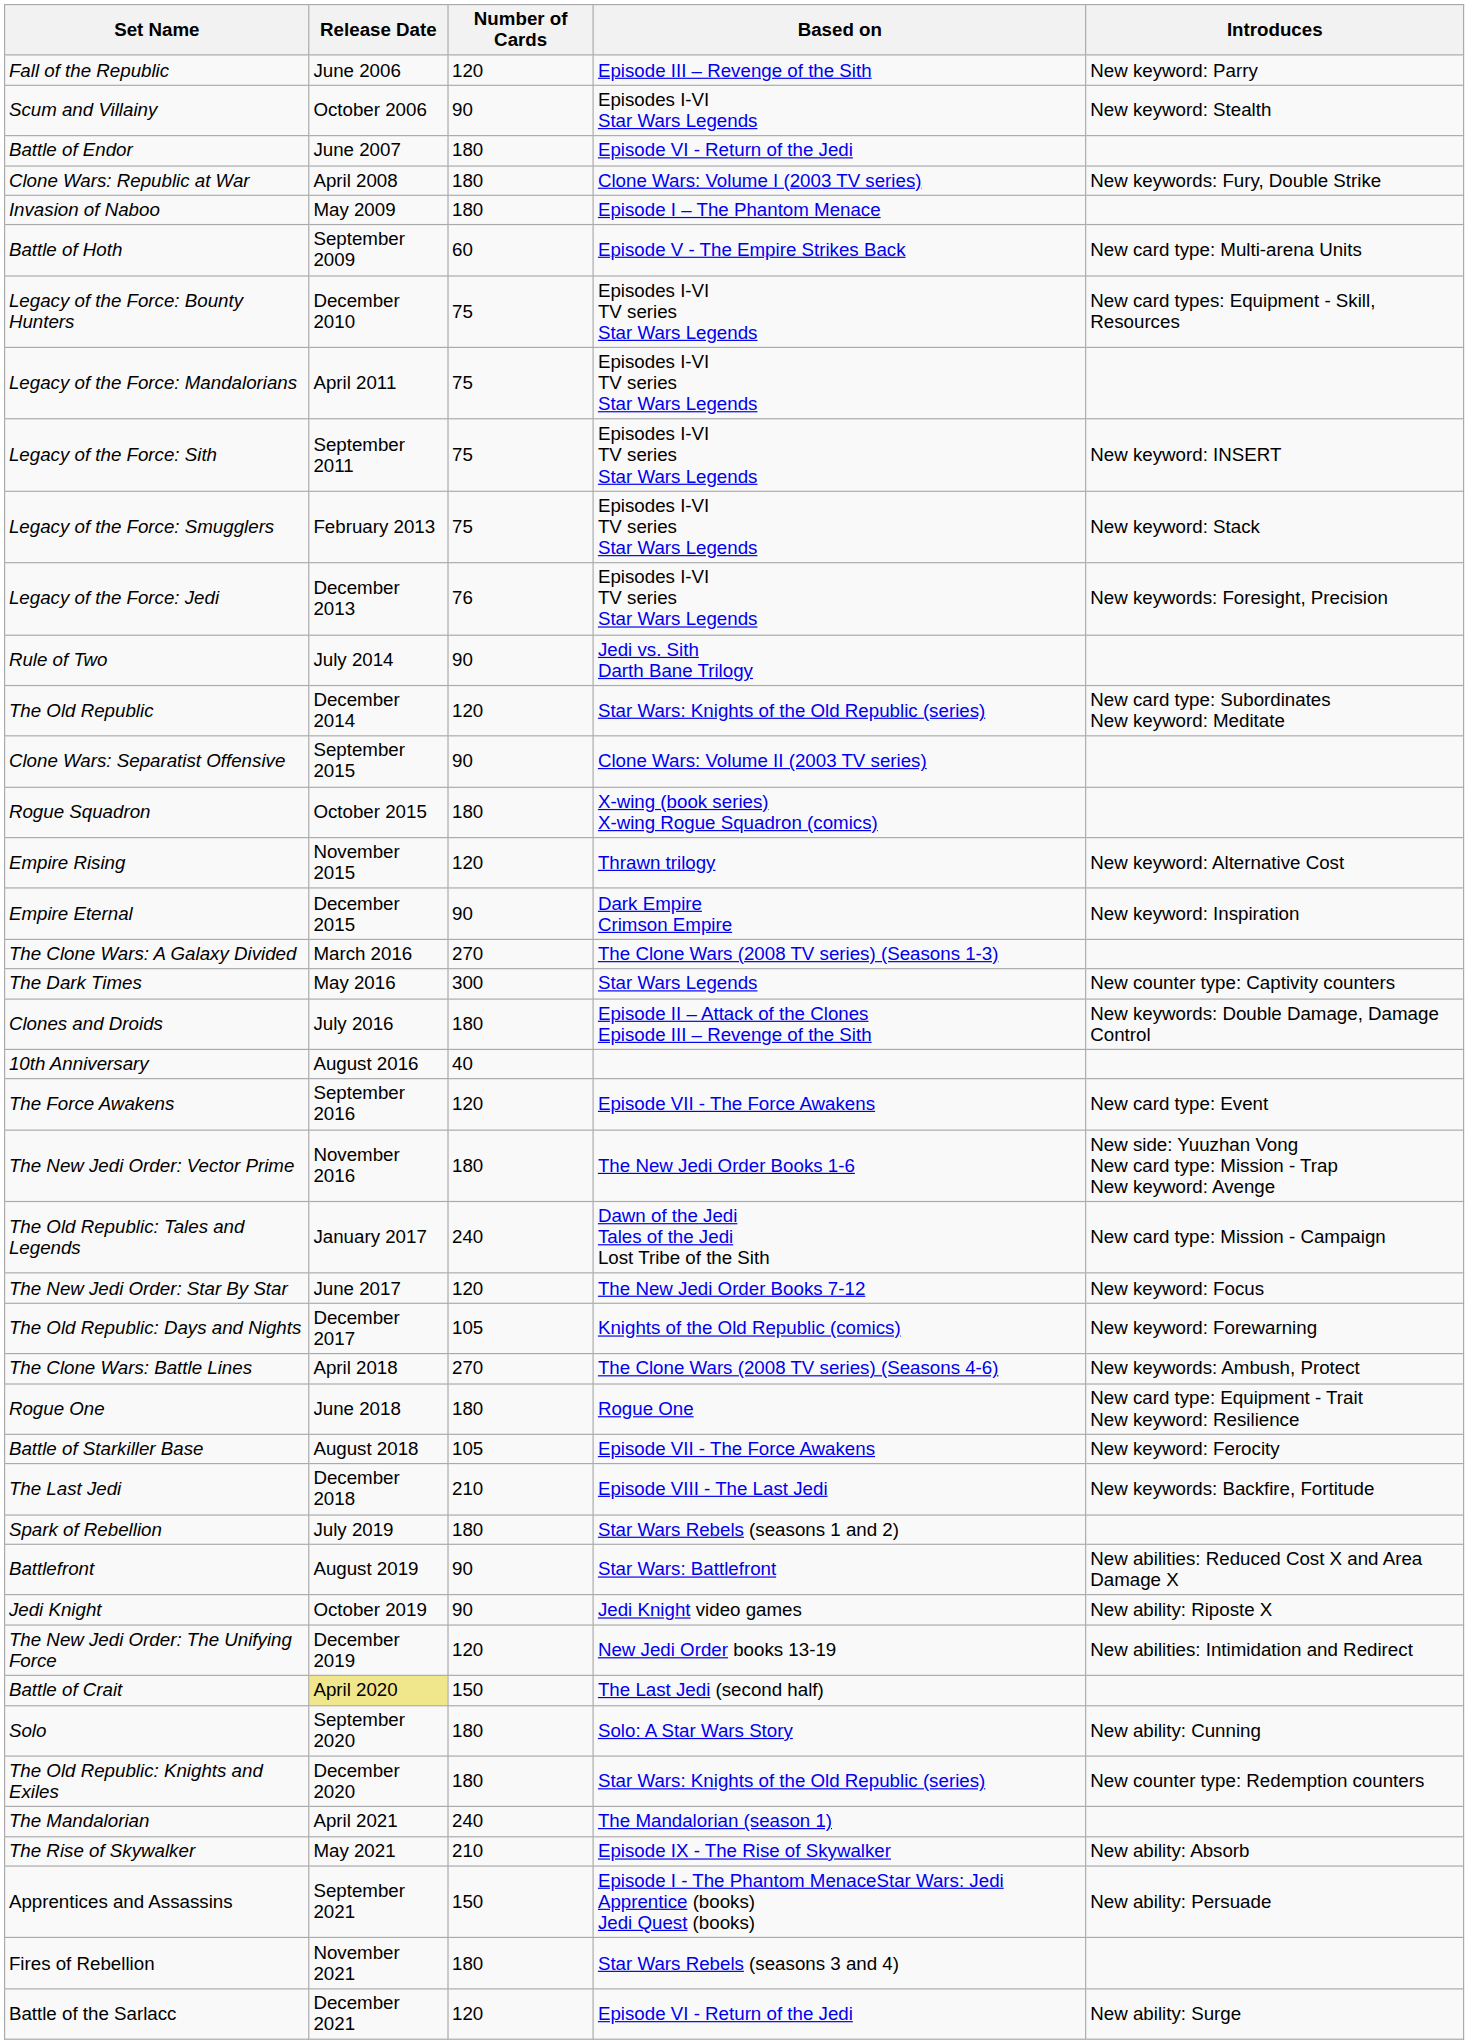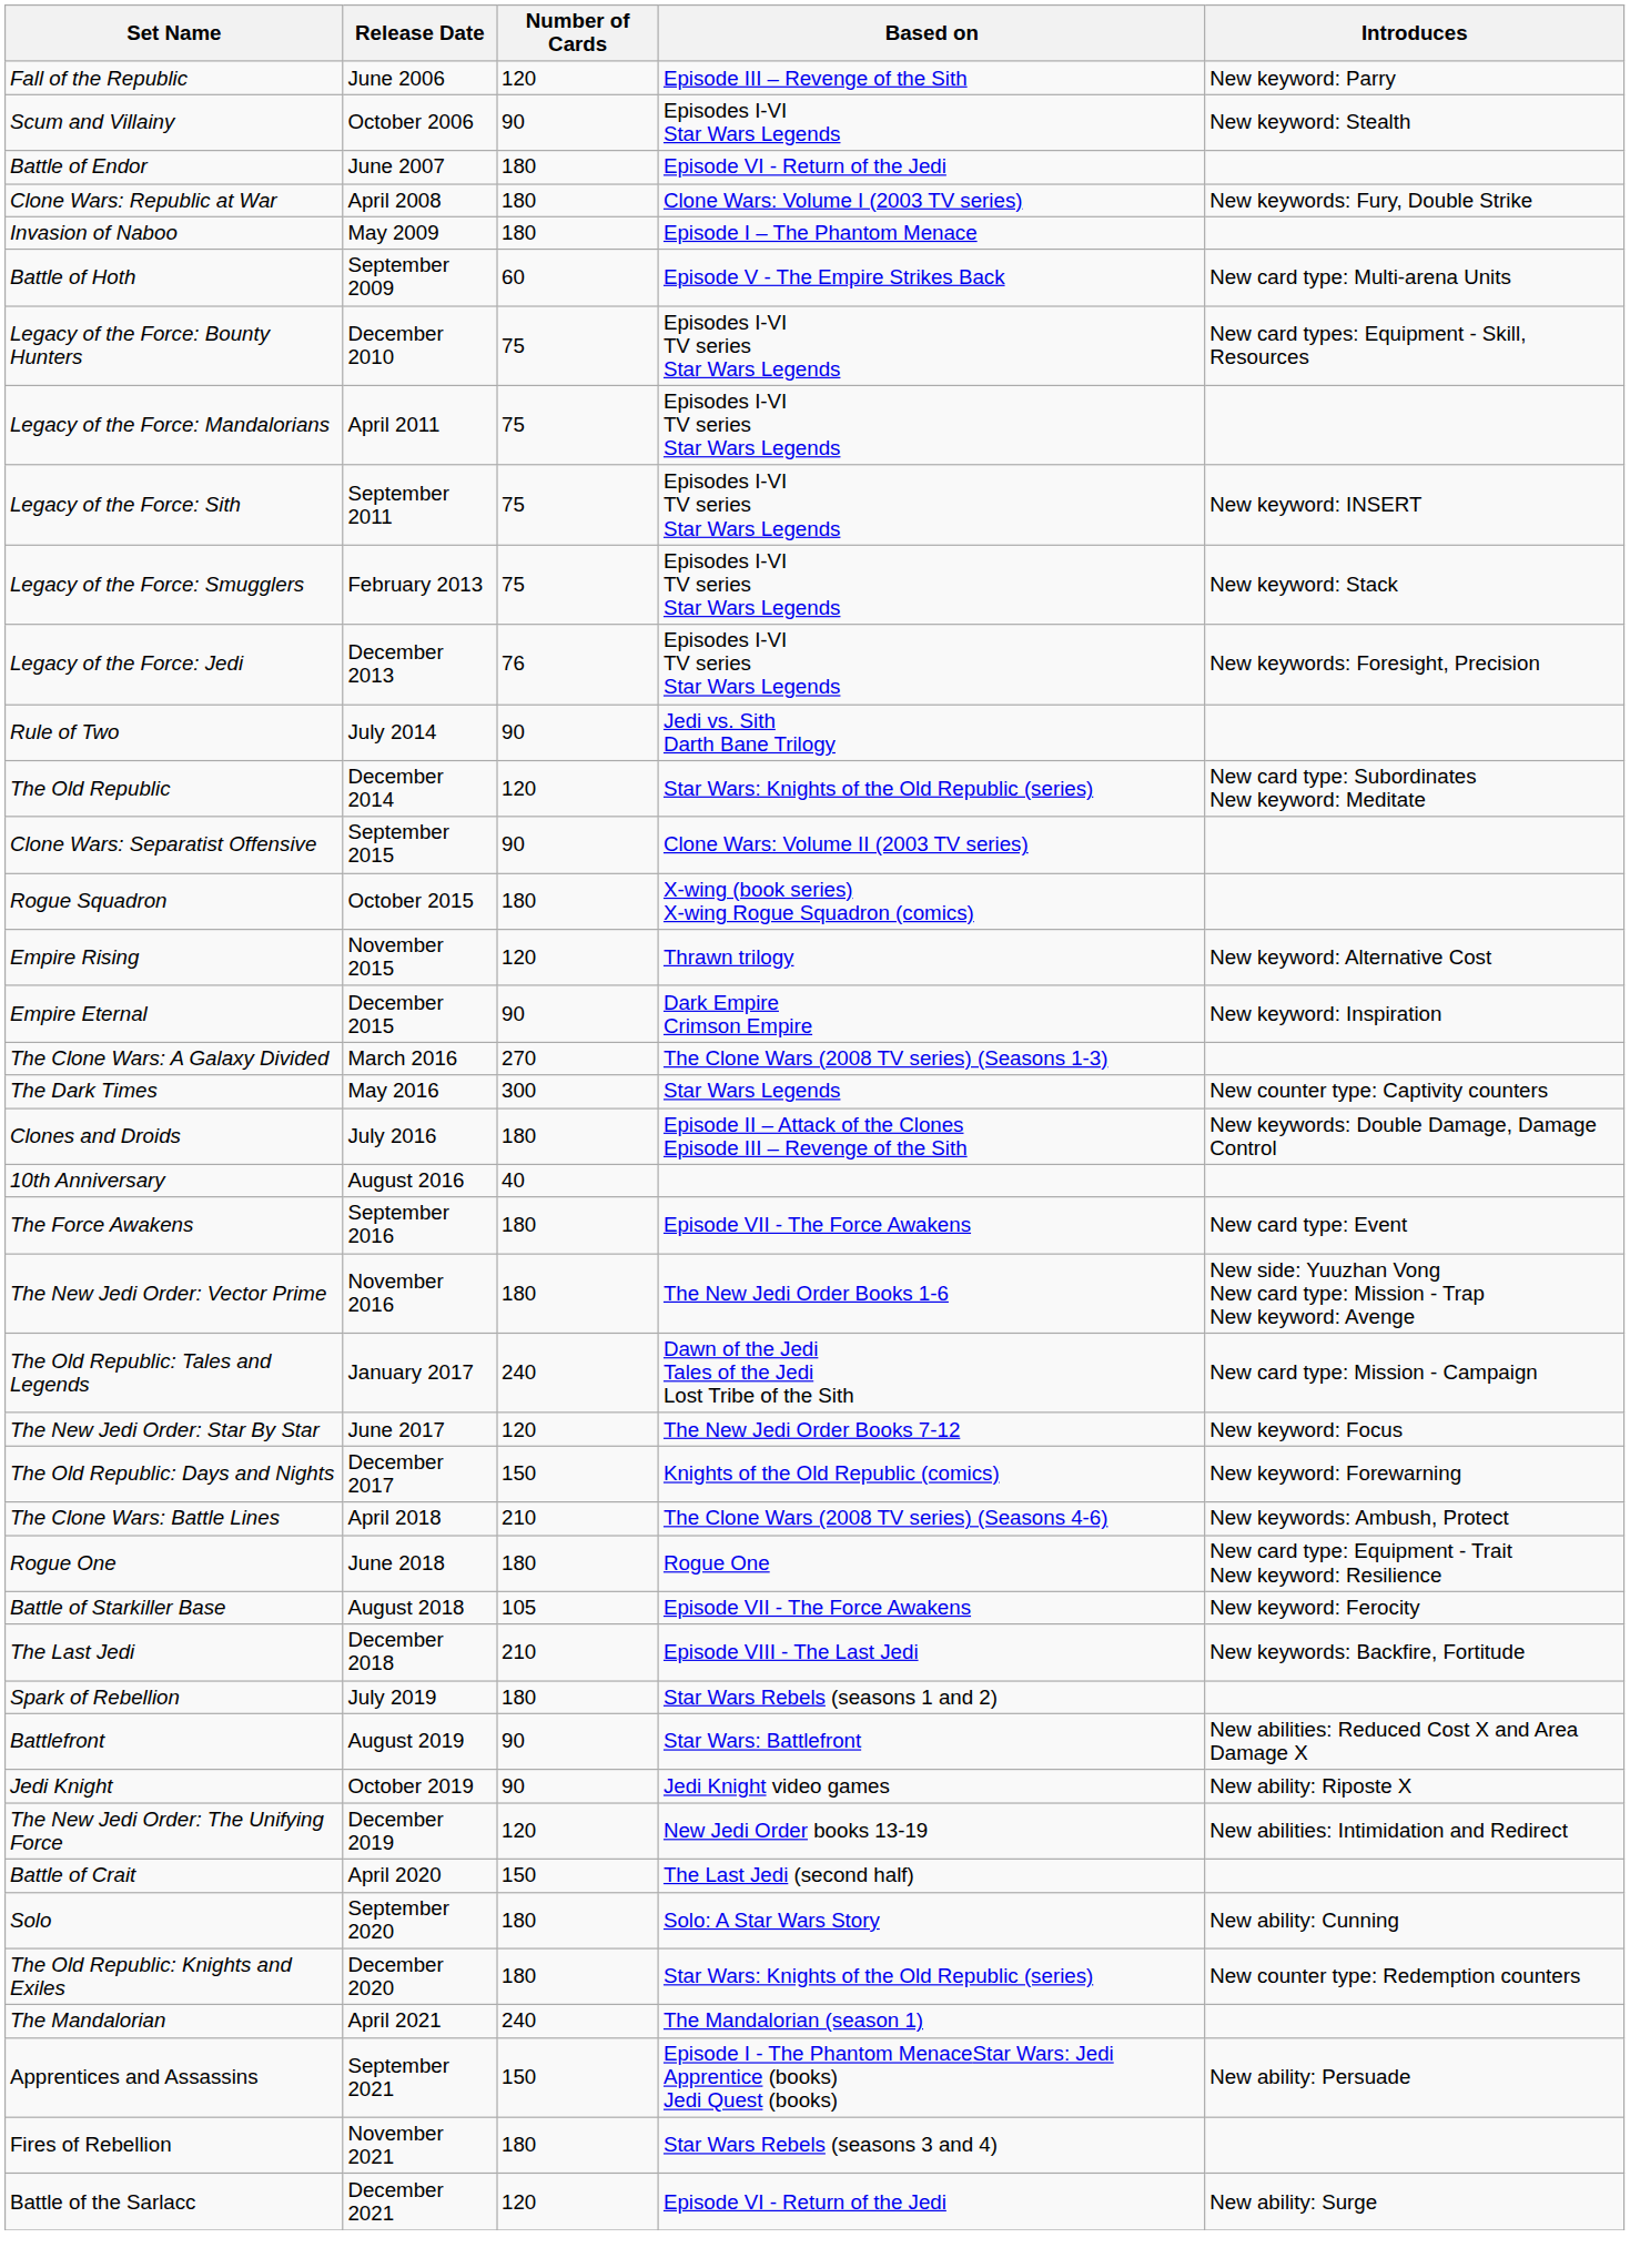 <table class="wikitable">
 <tr>
 <th>Set Name</th>
 <th>Release Date</th>
 <th>Number of Cards</th>
 <th>Based on</th>
 <th>Introduces</th>
 </tr>
 <tr>
 <td><em>Fall of the Republic</em></td>
 <td>June 2006</td>
 <td>120</td>
 <td><a href='#'>Episode III – Revenge of the Sith</a></td>
 <td>New keyword: Parry</td>
 </tr>
 <tr>
 <td><em>Scum and Villainy</em></td>
 <td>October 2006</td>
 <td>90</td>
 <td>Episodes I-VI<br><a href='#'>Star Wars Legends</a></td>
 <td>New keyword: Stealth</td>
 </tr>
 <tr>
 <td><em>Battle of Endor</em></td>
 <td>June 2007</td>
 <td>180</td>
 <td><a href='#'>Episode VI - Return of the Jedi</a></td>
 <td></td>
 </tr>
 <tr>
 <td><em>Clone Wars: Republic at War</em></td>
 <td>April 2008</td>
 <td>180</td>
 <td><a href='#'>Clone Wars: Volume I (2003 TV series)</a></td>
 <td>New keywords: Fury, Double Strike</td>
 </tr>
 <tr>
 <td><em>Invasion of Naboo</em></td>
 <td>May 2009</td>
 <td>180</td>
 <td><a href='#'>Episode I – The Phantom Menace</a></td>
 <td></td>
 </tr>
 <tr>
 <td><em>Battle of Hoth</em></td>
 <td>September 2009</td>
 <td>60</td>
 <td><a href='#'>Episode V - The Empire Strikes Back</a></td>
 <td>New card type: Multi-arena Units</td>
 </tr>
 <tr>
 <td><em>Legacy of the Force: Bounty Hunters</em></td>
 <td>December 2010</td>
 <td>75</td>
 <td>Episodes I-VI<br>TV series<br><a href='#'>Star Wars Legends</a></td>
 <td>New card types: Equipment - Skill, Resources</td>
 </tr>
 <tr>
 <td><em>Legacy of the Force: Mandalorians</em></td>
 <td>April 2011</td>
 <td>75</td>
 <td>Episodes I-VI<br>TV series<br><a href='#'>Star Wars Legends</a></td>
 <td></td>
 </tr>
 <tr>
 <td><em>Legacy of the Force: Sith</em></td>
 <td>September 2011</td>
 <td>75</td>
 <td>Episodes I-VI<br>TV series<br><a href='#'>Star Wars Legends</a></td>
 <td>New keyword: INSERT</td>
 </tr>
 <tr>
 <td><em>Legacy of the Force: Smugglers</em></td>
 <td>February 2013</td>
 <td>75</td>
 <td>Episodes I-VI<br>TV series<br><a href='#'>Star Wars Legends</a></td>
 <td>New keyword: Stack</td>
 </tr>
 <tr>
 <td><em>Legacy of the Force: Jedi</em></td>
 <td>December 2013</td>
 <td>76</td>
 <td>Episodes I-VI<br>TV series<br><a href='#'>Star Wars Legends</a></td>
 <td>New keywords: Foresight, Precision</td>
 </tr>
 <tr>
 <td><em>Rule of Two</em></td>
 <td>July 2014</td>
 <td>90</td>
 <td><a href='#'>Jedi vs. Sith</a><br><a href='#'>Darth Bane Trilogy</a></td>
 <td></td>
 </tr>
 <tr>
 <td><em>The Old Republic</em></td>
 <td>December 2014</td>
 <td>120</td>
 <td><a href='#'>Star Wars: Knights of the Old Republic (series)</a></td>
 <td>New card type: Subordinates<br>New keyword: Meditate</td>
 </tr>
 <tr>
 <td><em>Clone Wars: Separatist Offensive</em></td>
 <td>September 2015</td>
 <td>90</td>
 <td><a href='#'>Clone Wars: Volume II (2003 TV series)</a></td>
 <td></td>
 </tr>
 <tr>
 <td><em>Rogue Squadron</em></td>
 <td>October 2015</td>
 <td>180</td>
 <td><a href='#'>X-wing (book series)</a><br><a href='#'>X-wing Rogue Squadron (comics)</a></td>
 <td></td>
 </tr>
 <tr>
 <td><em>Empire Rising</em></td>
 <td>November 2015</td>
 <td>120</td>
 <td><a href='#'>Thrawn trilogy</a></td>
 <td>New keyword: Alternative Cost</td>
 </tr>
 <tr>
 <td><em>Empire Eternal</em></td>
 <td>December 2015</td>
 <td>90</td>
 <td><a href='#'>Dark Empire</a><br><a href='#'>Crimson Empire</a></td>
 <td>New keyword: Inspiration</td>
 </tr>
 <tr>
 <td><em>The Clone Wars: A Galaxy Divided</em></td>
 <td>March 2016</td>
 <td>270</td>
 <td><a href='#'>The Clone Wars (2008 TV series) (Seasons 1-3)</a></td>
 <td></td>
 </tr>
 <tr>
 <td><em>The Dark Times</em></td>
 <td>May 2016</td>
 <td>300</td>
 <td><a href='#'>Star Wars Legends</a></td>
 <td>New counter type: Captivity counters</td>
 </tr>
 <tr>
 <td><em>Clones and Droids</em></td>
 <td>July 2016</td>
 <td>180</td>
 <td><a href='#'>Episode II – Attack of the Clones</a><br><a href='#'>Episode III – Revenge of the Sith</a></td>
 <td>New keywords: Double Damage, Damage Control</td>
 </tr>
 <tr>
 <td><em>10th Anniversary</em></td>
 <td>August 2016</td>
 <td>40</td>
 <td></td>
 <td></td>
 </tr>
 <tr>
 <td><em>The Force Awakens</em></td>
 <td>September 2016</td>
-<td>120</td>
+<td>180</td>
 <td><a href='#'>Episode VII - The Force Awakens</a></td>
 <td>New card type: Event</td>
 </tr>
 <tr>
 <td><em>The New Jedi Order: Vector Prime</em></td>
 <td>November 2016</td>
 <td>180</td>
 <td><a href='#'>The New Jedi Order Books 1-6</a></td>
 <td>New side: Yuuzhan Vong<br>New card type: Mission - Trap<br>New keyword: Avenge</td>
 </tr>
 <tr>
 <td><em>The Old Republic: Tales and Legends</em></td>
 <td>January 2017</td>
 <td>240</td>
 <td><a href='#'>Dawn of the Jedi</a><br><a href='#'>Tales of the Jedi</a><br>Lost Tribe of the Sith</td>
 <td>New card type: Mission - Campaign</td>
 </tr>
 <tr>
 <td><em>The New Jedi Order: Star By Star</em></td>
 <td>June 2017</td>
 <td>120</td>
 <td><a href='#'>The New Jedi Order Books 7-12</a></td>
 <td>New keyword: Focus</td>
 </tr>
 <tr>
 <td><em>The Old Republic: Days and Nights</em></td>
 <td>December 2017</td>
-<td>105</td>
+<td>150</td>
 <td><a href='#'>Knights of the Old Republic (comics)</a></td>
 <td>New keyword: Forewarning</td>
 </tr>
 <tr>
 <td><em>The Clone Wars: Battle Lines</em></td>
 <td>April 2018</td>
-<td>270</td>
+<td>210</td>
 <td><a href='#'>The Clone Wars (2008 TV series) (Seasons 4-6)</a></td>
 <td>New keywords: Ambush, Protect</td>
 </tr>
 <tr>
 <td><em>Rogue One</em></td>
 <td>June 2018</td>
 <td>180</td>
 <td><a href='#'>Rogue One</a></td>
 <td>New card type: Equipment - Trait<br>New keyword: Resilience</td>
 </tr>
 <tr>
 <td><em>Battle of Starkiller Base</em></td>
 <td>August 2018</td>
 <td>105</td>
 <td><a href='#'>Episode VII - The Force Awakens</a></td>
 <td>New keyword: Ferocity</td>
 </tr>
 <tr>
 <td><em>The Last Jedi</em></td>
 <td>December 2018</td>
 <td>210</td>
 <td><a href='#'>Episode VIII - The Last Jedi</a></td>
 <td>New keywords: Backfire, Fortitude</td>
 </tr>
 <tr>
 <td><em>Spark of Rebellion</em></td>
 <td>July 2019</td>
 <td>180</td>
 <td><a href='#'>Star Wars Rebels</a> (seasons 1 and 2)</td>
 <td></td>
 </tr>
 <tr>
 <td><em>Battlefront</em></td>
 <td>August 2019</td>
 <td>90</td>
 <td><a href='#'>Star Wars: Battlefront</a></td>
 <td>New abilities: Reduced Cost X and Area Damage X</td>
 </tr>
 <tr>
 <td><em>Jedi Knight</em></td>
 <td>October 2019</td>
 <td>90</td>
 <td><a href='#'>Jedi Knight</a> video games</td>
 <td>New ability: Riposte X</td>
 </tr>
 <tr>
 <td><em>The New Jedi Order: The Unifying Force</em></td>
 <td>December 2019</td>
 <td>120</td>
 <td><a href='#'>New Jedi Order</a> books 13-19</td>
 <td>New abilities: Intimidation and Redirect</td>
 </tr>
 <tr>
 <td><em>Battle of Crait</em></td>
-<td style="background: khaki;">April 2020</td>
+<td>April 2020</td>
 <td>150</td>
 <td><a href='#'>The Last Jedi</a> (second half)</td>
 <td></td>
 </tr>
 <tr>
 <td><em>Solo</em></td>
 <td>September 2020</td>
 <td>180</td>
 <td><a href='#'>Solo: A Star Wars Story</a></td>
 <td>New ability: Cunning</td>
 </tr>
 <tr>
 <td><em>The Old Republic: Knights and Exiles</em></td>
 <td>December 2020</td>
 <td>180</td>
 <td><a href='#'>Star Wars: Knights of the Old Republic (series)</a></td>
 <td>New counter type: Redemption counters</td>
 </tr>
 <tr>
 <td><em>The Mandalorian</em></td>
 <td>April 2021</td>
 <td>240</td>
 <td><a href='#'>The Mandalorian (season 1)</a></td>
 <td></td>
 </tr>
 <tr>
-<td><em>The Rise of Skywalker</em></td>
-<td>May 2021</td>
-<td>210</td>
-<td><a href='#'>Episode IX - The Rise of Skywalker</a></td>
-<td>New ability: Absorb</td>
-</tr>
-<tr>
 <td>Apprentices and Assassins</td>
 <td>September 2021</td>
 <td>150</td>
 <td><a href='#'>Episode I - The Phantom Menace</a><a href='#'>Star Wars: Jedi Apprentice</a> (books)<br><a href='#'>Jedi Quest</a> (books)</td>
 <td>New ability: Persuade</td>
 </tr>
 <tr>
 <td>Fires of Rebellion</td>
 <td>November 2021</td>
 <td>180</td>
 <td><a href='#'>Star Wars Rebels</a> (seasons 3 and 4)</td>
 <td></td>
 </tr>
 <tr>
 <td>Battle of the Sarlacc</td>
 <td>December 2021</td>
 <td>120</td>
 <td><a href='#'>Episode VI - Return of the Jedi</a></td>
 <td>New ability: Surge</td>
 </tr>
 </table>
